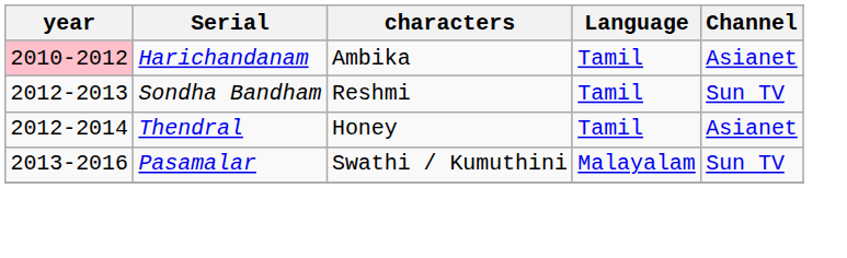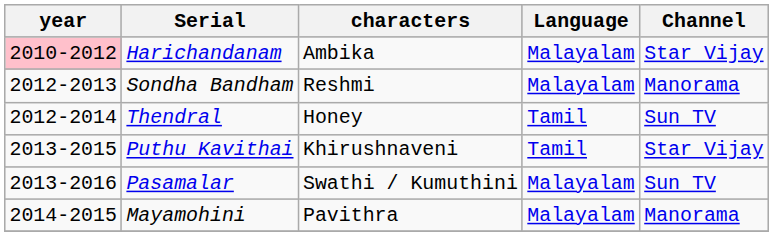 <table class="wikitable">
 <tr>
 <th>year</th>
 <th>Serial</th>
 <th>characters</th>
 <th>Language</th>
 <th>Channel</th>
 </tr>
 <tr>
 <td style="background: pink;">2010-2012</td>
 <td><em><a href='#'>Harichandanam</a></em></td>
 <td>Ambika</td>
-<td><a href='#'>Tamil</a></td>
-<td><a href='#'>Asianet</a></td>
+<td><a href='#'>Malayalam</a></td>
+<td><a href='#'>Star Vijay</a></td>
 </tr>
 <tr>
 <td>2012-2013</td>
 <td><em>Sondha Bandham</em></td>
 <td>Reshmi</td>
-<td><a href='#'>Tamil</a></td>
-<td><a href='#'>Sun TV</a></td>
+<td><a href='#'>Malayalam</a></td>
+<td><a href='#'>Manorama</a></td>
 </tr>
 <tr>
 <td>2012-2014</td>
 <td><em><a href='#'>Thendral</a></em></td>
 <td>Honey</td>
 <td><a href='#'>Tamil</a></td>
-<td><a href='#'>Asianet</a></td>
+<td><a href='#'>Sun TV</a></td>
+</tr>
+<tr>
+<td>2013-2015</td>
+<td><em><a href='#'>Puthu Kavithai</a></em></td>
+<td>Khirushnaveni</td>
+<td><a href='#'>Tamil</a></td>
+<td><a href='#'>Star Vijay</a></td>
 </tr>
 <tr>
 <td>2013-2016</td>
 <td><em><a href='#'>Pasamalar</a></em></td>
 <td>Swathi / Kumuthini</td>
 <td><a href='#'>Malayalam</a></td>
 <td><a href='#'>Sun TV</a></td>
 </tr>
 <tr>
+<td>2014-2015</td>
+<td><em>Mayamohini</em></td>
+<td>Pavithra</td>
+<td><a href='#'>Malayalam</a></td>
+<td><a href='#'>Manorama</a></td>
+</tr>
+<tr>
 </tr>
 </table>
